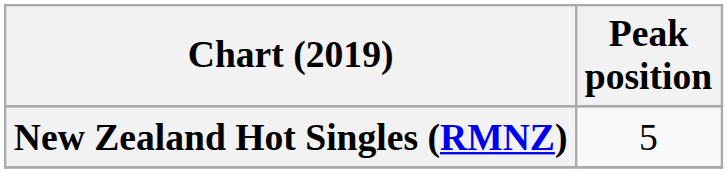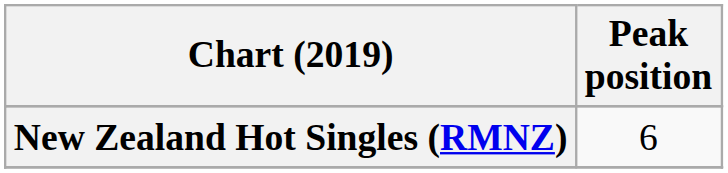 <table class="wikitable sortable plainrowheaders" style="text-align:center">
 <tr>
 <th scope="col">Chart (2019)</th>
 <th scope="col">Peak<br>position</th>
 </tr>
 <tr>
 </tr>
 <tr>
 <th scope="row">New Zealand Hot Singles (<a href='#'>RMNZ</a>)</th>
-<td>5</td>
+<td>6</td>
 </tr>
 <tr>
 </tr>
 <tr>
 </tr>
 </table>
